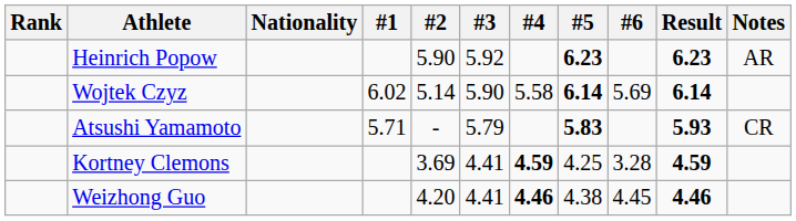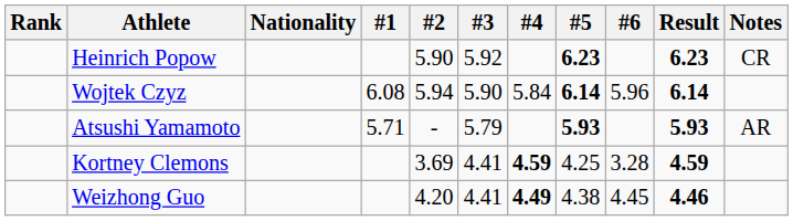 <table class="wikitable sortable" style="text-align:center">
 <tr>
 <th>Rank</th>
 <th>Athlete</th>
 <th>Nationality</th>
 <th>#1</th>
 <th>#2</th>
 <th>#3</th>
 <th>#4</th>
 <th>#5</th>
 <th>#6</th>
 <th>Result</th>
 <th>Notes</th>
 </tr>
 <tr>
 <td></td>
 <td align=left><a href='#'>Heinrich Popow</a></td>
 <td align=left></td>
 <td></td>
 <td>5.90</td>
 <td>5.92</td>
 <td></td>
 <td><strong>6.23</strong></td>
 <td></td>
 <td><strong>6.23</strong></td>
-<td>AR</td>
+<td>CR</td>
 </tr>
 <tr>
 <td></td>
 <td align=left><a href='#'>Wojtek Czyz</a></td>
 <td align=left></td>
-<td>6.02</td>
-<td>5.14</td>
+<td>6.08</td>
+<td>5.94</td>
 <td>5.90</td>
-<td>5.58</td>
+<td>5.84</td>
 <td><strong>6.14</strong></td>
-<td>5.69</td>
+<td>5.96</td>
 <td><strong>6.14</strong></td>
 <td></td>
 </tr>
 <tr>
 <td></td>
 <td align=left><a href='#'>Atsushi Yamamoto</a></td>
 <td align=left></td>
 <td>5.71</td>
 <td>-</td>
 <td>5.79</td>
 <td></td>
-<td><strong>5.83</strong></td>
+<td><strong>5.93</strong></td>
 <td></td>
 <td><strong>5.93</strong></td>
-<td>CR</td>
+<td>AR</td>
 </tr>
 <tr>
 <td></td>
 <td align=left><a href='#'>Kortney Clemons</a></td>
 <td align=left></td>
 <td></td>
 <td>3.69</td>
 <td>4.41</td>
 <td><strong>4.59</strong></td>
 <td>4.25</td>
 <td>3.28</td>
 <td><strong>4.59</strong></td>
 <td></td>
 </tr>
 <tr>
 <td></td>
 <td align=left><a href='#'>Weizhong Guo</a></td>
 <td align=left></td>
 <td></td>
 <td>4.20</td>
 <td>4.41</td>
-<td><strong>4.46</strong></td>
+<td><strong>4.49</strong></td>
 <td>4.38</td>
 <td>4.45</td>
 <td><strong>4.46</strong></td>
 <td></td>
 </tr>
 </table>
